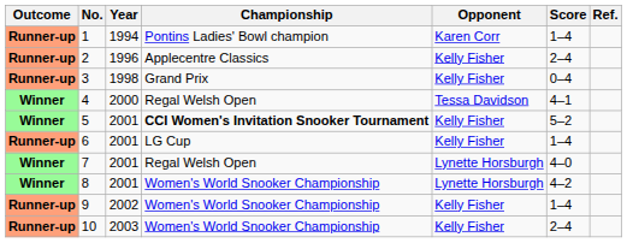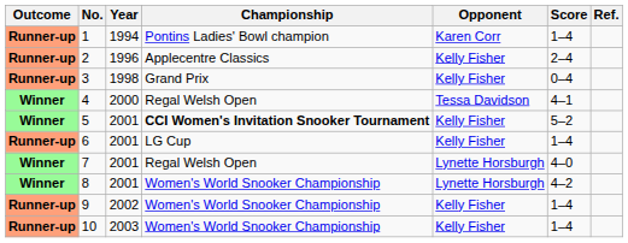 <table class="wikitable">
 <tr>
 <th>Outcome</th>
 <th>No.</th>
 <th>Year</th>
 <th>Championship</th>
 <th>Opponent</th>
 <th>Score</th>
 <th>Ref.</th>
 </tr>
 <tr>
 <th scope="row" style="background:#ffa07a;">Runner-up</th>
 <td>1</td>
 <td>1994</td>
 <td><a href='#'>Pontins</a> Ladies' Bowl champion</td>
 <td><a href='#'>Karen Corr</a></td>
 <td>1–4</td>
 <td></td>
 </tr>
 <tr>
 <th scope="row" style="background:#ffa07a;">Runner-up</th>
 <td>2</td>
 <td>1996</td>
 <td>Applecentre Classics</td>
 <td><a href='#'>Kelly Fisher</a></td>
 <td>2–4</td>
 <td></td>
 </tr>
 <tr>
 <th scope="row" style="background:#ffa07a;">Runner-up</th>
 <td>3</td>
 <td>1998</td>
 <td>Grand Prix</td>
 <td><a href='#'>Kelly Fisher</a></td>
 <td>0–4</td>
 <td></td>
 </tr>
 <tr>
 <th scope="row" style="background:#98FB98">Winner</th>
 <td>4</td>
 <td>2000</td>
 <td>Regal Welsh Open</td>
 <td><a href='#'>Tessa Davidson</a></td>
 <td>4–1</td>
 <td></td>
 </tr>
 <tr>
 <th scope="row" style="background:#98FB98">Winner</th>
 <td>5</td>
 <td>2001</td>
 <td><strong>CCI Women's Invitation Snooker Tournament</strong></td>
 <td><a href='#'>Kelly Fisher</a></td>
 <td>5–2</td>
 <td></td>
 </tr>
 <tr>
 <th scope="row" style="background:#ffa07a;">Runner-up</th>
 <td>6</td>
 <td>2001</td>
 <td>LG Cup</td>
 <td><a href='#'>Kelly Fisher</a></td>
 <td>1–4</td>
 <td></td>
 </tr>
 <tr>
 <th scope="row" style="background:#98FB98">Winner</th>
 <td>7</td>
 <td>2001</td>
 <td>Regal Welsh Open</td>
 <td><a href='#'>Lynette Horsburgh</a></td>
 <td>4–0</td>
 <td></td>
 </tr>
 <tr>
 <th scope="row" style="background:#98FB98">Winner</th>
 <td>8</td>
 <td>2001</td>
 <td><a href='#'>Women's World Snooker Championship</a></td>
 <td><a href='#'>Lynette Horsburgh</a></td>
 <td>4–2</td>
 <td></td>
 </tr>
 <tr>
 <th scope="row" style="background:#ffa07a;">Runner-up</th>
 <td>9</td>
 <td>2002</td>
 <td><a href='#'>Women's World Snooker Championship</a></td>
 <td><a href='#'>Kelly Fisher</a></td>
 <td>1–4</td>
 <td></td>
 </tr>
 <tr>
 <th scope="row" style="background:#ffa07a;">Runner-up</th>
 <td>10</td>
 <td>2003</td>
 <td><a href='#'>Women's World Snooker Championship</a></td>
 <td><a href='#'>Kelly Fisher</a></td>
-<td>2–4</td>
+<td>1–4</td>
 <td></td>
 </tr>
 </table>
